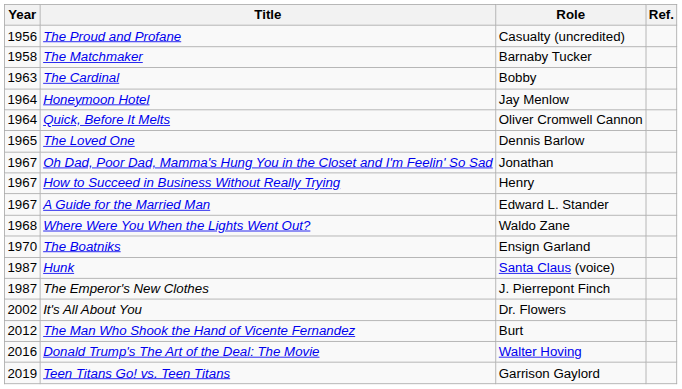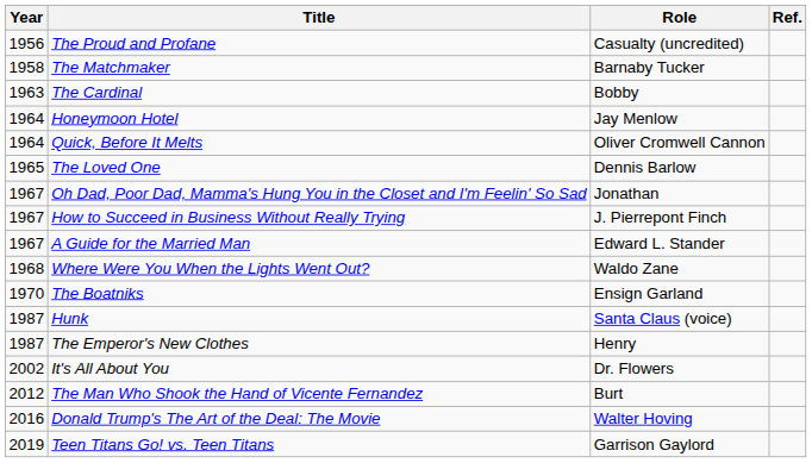 <table class="wikitable sortable">
 <tr>
 <th>Year</th>
 <th>Title</th>
 <th>Role</th>
 <th class=unsortable>Ref.</th>
 </tr>
 <tr>
 <td>1956</td>
 <td><em><a href='#'>The Proud and Profane</a></em></td>
 <td>Casualty (uncredited)</td>
 <td></td>
 </tr>
 <tr>
 <td>1958</td>
 <td><em><a href='#'>The Matchmaker</a></em></td>
 <td>Barnaby Tucker</td>
 <td></td>
 </tr>
 <tr>
 <td>1963</td>
 <td><em><a href='#'>The Cardinal</a></em></td>
 <td>Bobby</td>
 <td></td>
 </tr>
 <tr>
 <td>1964</td>
 <td><em><a href='#'>Honeymoon Hotel</a></em></td>
 <td>Jay Menlow</td>
 <td></td>
 </tr>
 <tr>
 <td>1964</td>
 <td><em><a href='#'>Quick, Before It Melts</a></em></td>
 <td>Oliver Cromwell Cannon</td>
 <td></td>
 </tr>
 <tr>
 <td>1965</td>
 <td><em><a href='#'>The Loved One</a></em></td>
 <td>Dennis Barlow</td>
 <td></td>
 </tr>
 <tr>
 <td>1967</td>
 <td><em><a href='#'>Oh Dad, Poor Dad, Mamma's Hung You in the Closet and I'm Feelin' So Sad</a></em></td>
 <td>Jonathan</td>
 <td></td>
 </tr>
 <tr>
 <td>1967</td>
 <td><em><a href='#'>How to Succeed in Business Without Really Trying</a></em></td>
-<td>Henry</td>
+<td>J. Pierrepont Finch</td>
 <td></td>
 </tr>
 <tr>
 <td>1967</td>
 <td><em><a href='#'>A Guide for the Married Man</a></em></td>
 <td>Edward L. Stander</td>
 <td></td>
 </tr>
 <tr>
 <td>1968</td>
 <td><em><a href='#'>Where Were You When the Lights Went Out?</a></em></td>
 <td>Waldo Zane</td>
 <td></td>
 </tr>
 <tr>
 <td>1970</td>
 <td><em><a href='#'>The Boatniks</a></em></td>
 <td>Ensign Garland</td>
 <td></td>
 </tr>
 <tr>
 <td>1987</td>
 <td><em><a href='#'>Hunk</a></em></td>
 <td><a href='#'>Santa Claus</a> (voice)</td>
 <td></td>
 </tr>
 <tr>
 <td>1987</td>
 <td><em>The Emperor's New Clothes</em></td>
-<td>J. Pierrepont Finch</td>
+<td>Henry</td>
 <td></td>
 </tr>
 <tr>
 <td>2002</td>
 <td><em>It's All About You</em></td>
 <td>Dr. Flowers</td>
 <td></td>
 </tr>
 <tr>
 <td>2012</td>
 <td><em><a href='#'>The Man Who Shook the Hand of Vicente Fernandez</a></em></td>
 <td>Burt</td>
 <td></td>
 </tr>
 <tr>
 <td>2016</td>
 <td><em><a href='#'>Donald Trump's The Art of the Deal: The Movie</a></em></td>
 <td><a href='#'>Walter Hoving</a></td>
 <td></td>
 </tr>
 <tr>
 <td>2019</td>
 <td><em><a href='#'>Teen Titans Go! vs. Teen Titans</a></em></td>
 <td>Garrison Gaylord</td>
 <td></td>
 </tr>
 </table>
